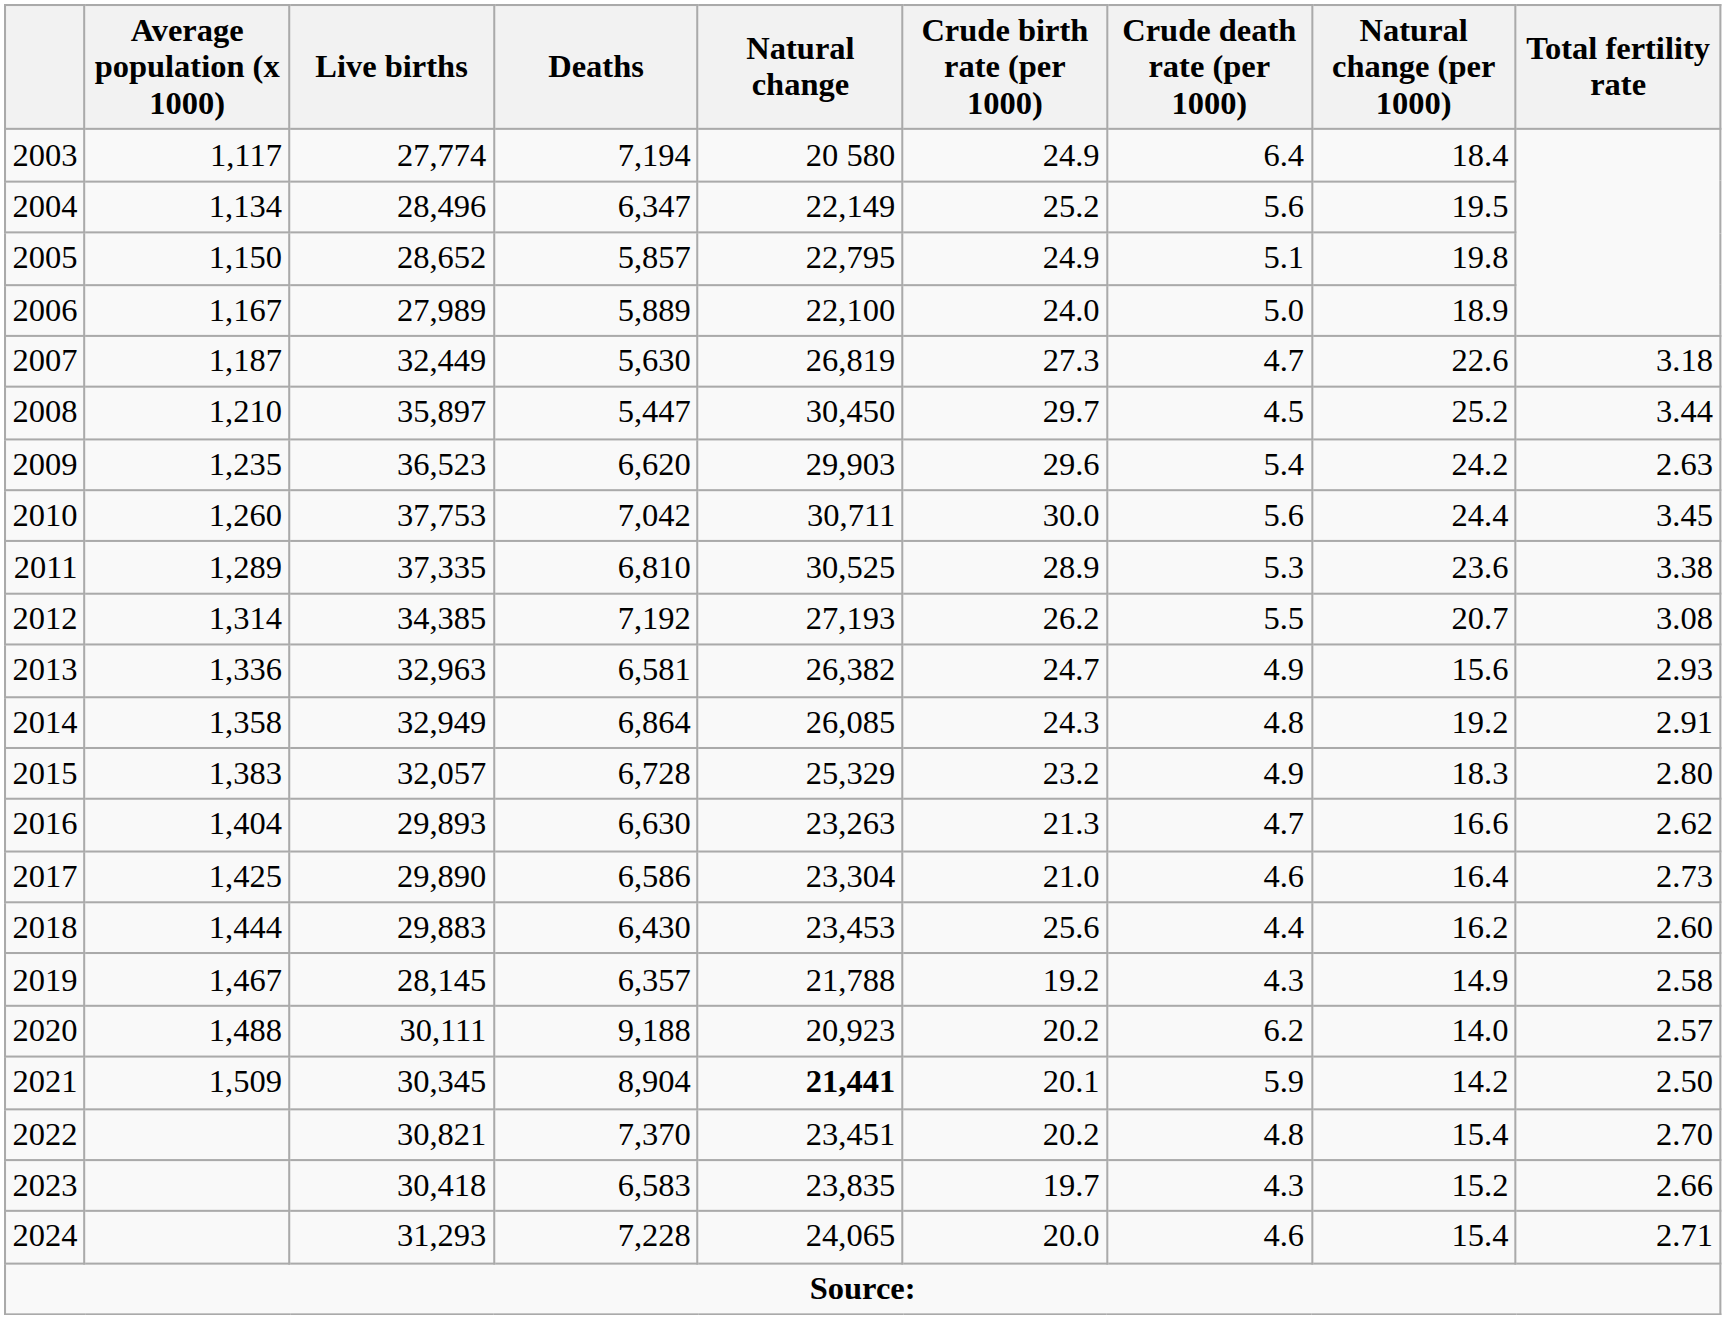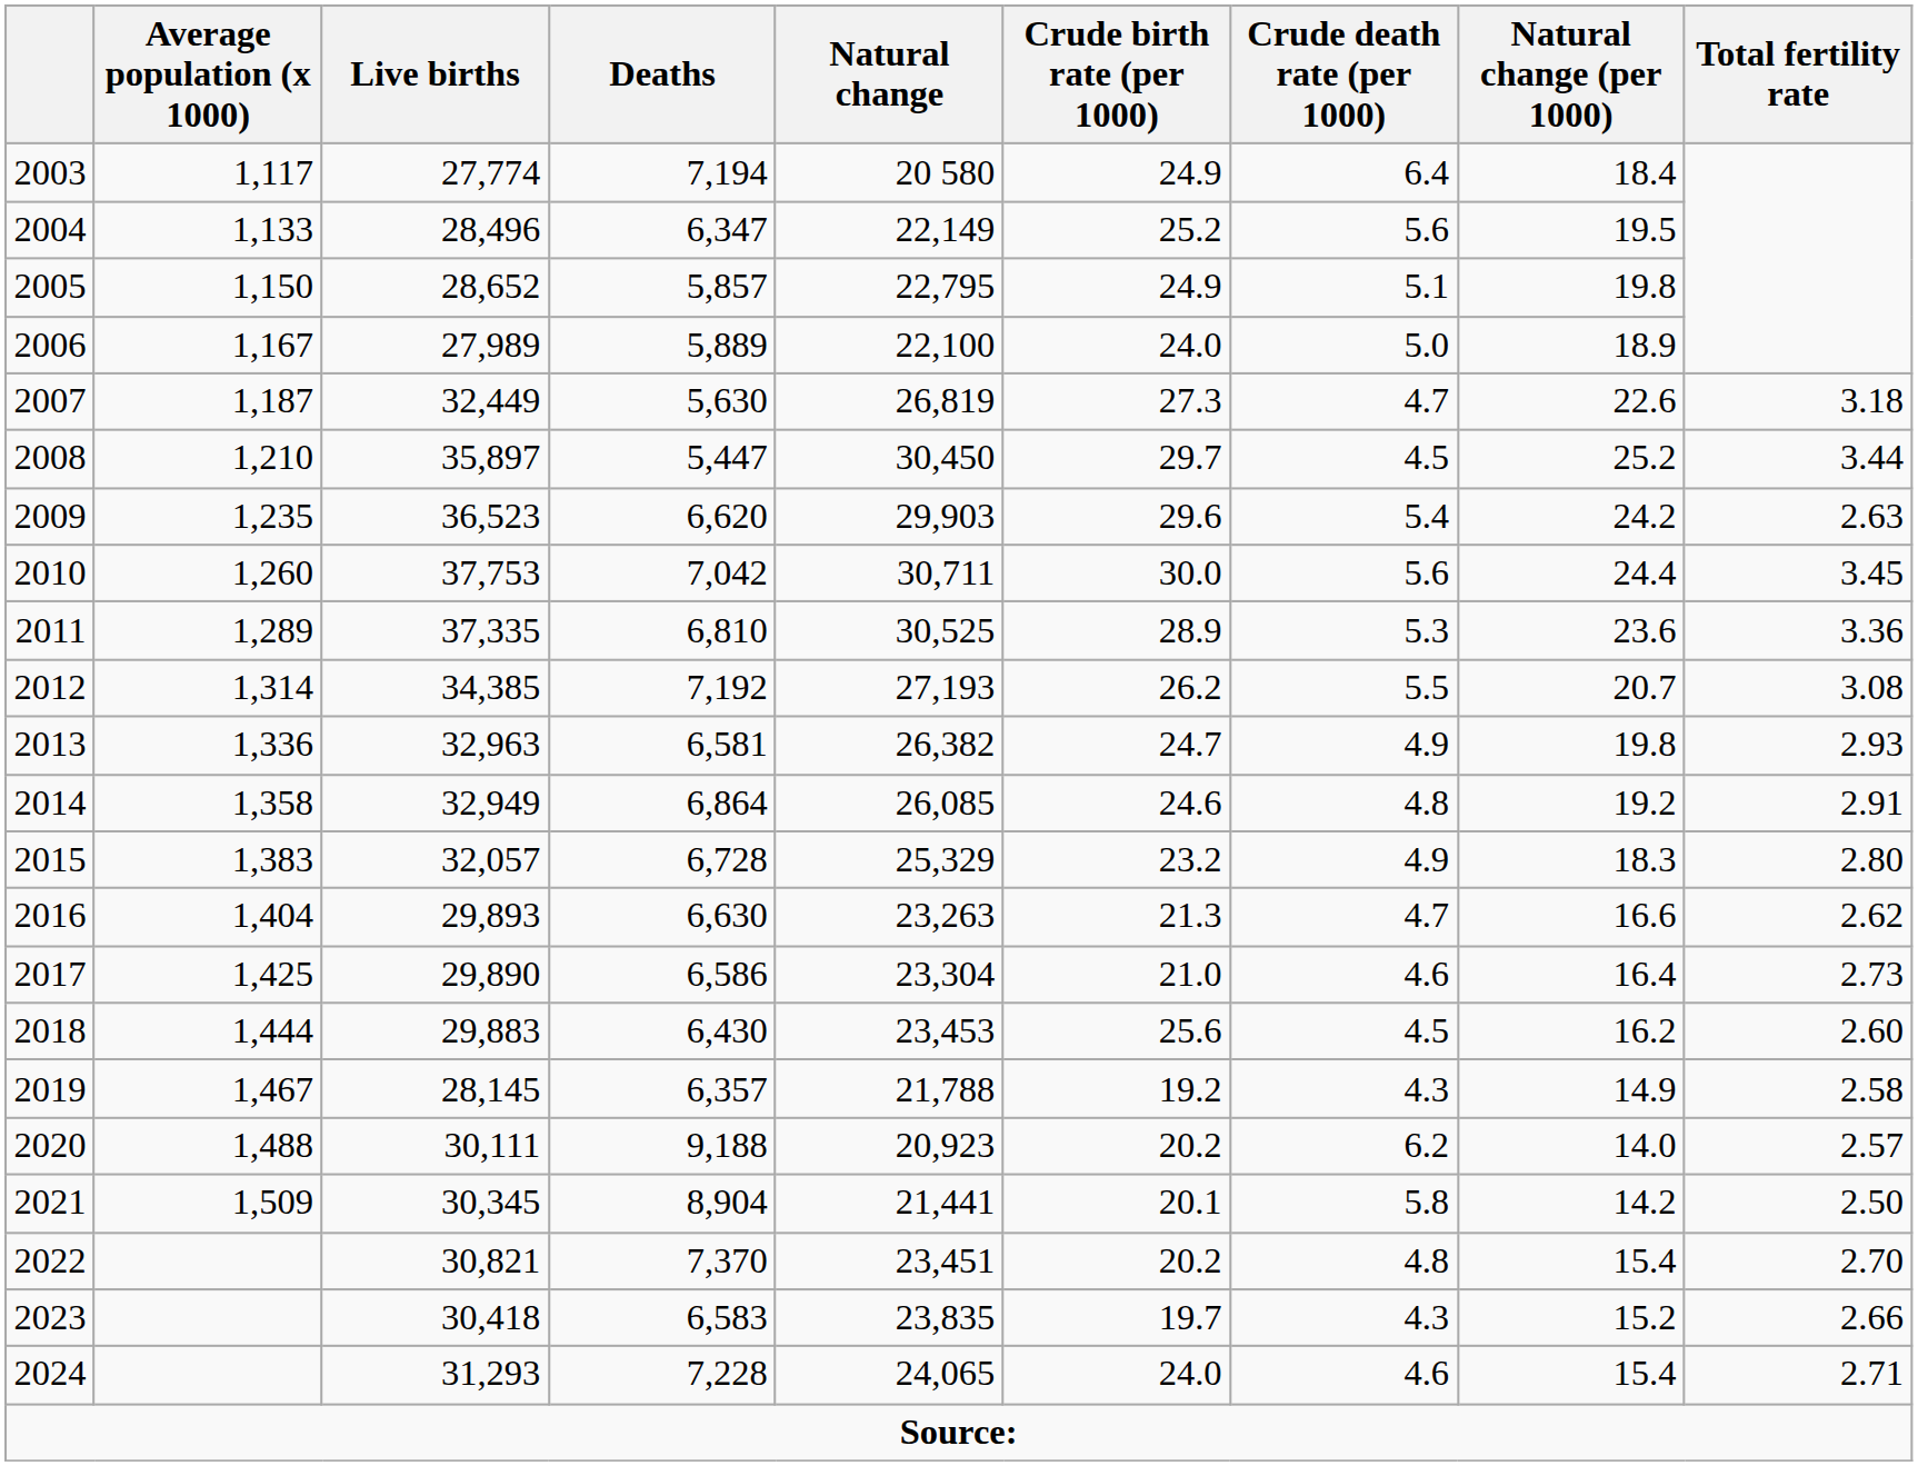 <table class="wikitable" style="text-align: right;">
 <tr>
 <th></th>
 <th style="width:70pt;">Average population (x 1000)</th>
 <th style="width:70pt;">Live births</th>
 <th style="width:70pt;">Deaths</th>
 <th style="width:70pt;">Natural change</th>
 <th style="width:70pt;">Crude birth rate (per 1000)</th>
 <th style="width:70pt;">Crude death rate (per 1000)</th>
 <th style="width:70pt;">Natural change (per 1000)</th>
 <th style="width:70pt;">Total fertility rate</th>
 </tr>
 <tr>
 <td>2003</td>
 <td>1,117</td>
 <td>27,774</td>
 <td>7,194</td>
 <td>20 580</td>
 <td>24.9</td>
 <td>6.4</td>
 <td>18.4</td>
 </tr>
 <tr>
 <td>2004</td>
-<td>1,134</td>
+<td>1,133</td>
 <td>28,496</td>
 <td>6,347</td>
 <td>22,149</td>
 <td>25.2</td>
 <td>5.6</td>
 <td>19.5</td>
 </tr>
 <tr>
 <td>2005</td>
 <td>1,150</td>
 <td>28,652</td>
 <td>5,857</td>
 <td>22,795</td>
 <td>24.9</td>
 <td>5.1</td>
 <td>19.8</td>
 </tr>
 <tr>
 <td>2006</td>
 <td>1,167</td>
 <td>27,989</td>
 <td>5,889</td>
 <td>22,100</td>
 <td>24.0</td>
 <td>5.0</td>
 <td>18.9</td>
 </tr>
 <tr>
 <td>2007</td>
 <td>1,187</td>
 <td>32,449</td>
 <td>5,630</td>
 <td>26,819</td>
 <td>27.3</td>
 <td>4.7</td>
 <td>22.6</td>
 <td>3.18</td>
 </tr>
 <tr>
 <td>2008</td>
 <td>1,210</td>
 <td>35,897</td>
 <td>5,447</td>
 <td>30,450</td>
 <td>29.7</td>
 <td>4.5</td>
 <td>25.2</td>
 <td>3.44</td>
 </tr>
 <tr>
 <td>2009</td>
 <td>1,235</td>
 <td>36,523</td>
 <td>6,620</td>
 <td>29,903</td>
 <td>29.6</td>
 <td>5.4</td>
 <td>24.2</td>
 <td>2.63</td>
 </tr>
 <tr>
 <td>2010</td>
 <td>1,260</td>
 <td>37,753</td>
 <td>7,042</td>
 <td>30,711</td>
 <td>30.0</td>
 <td>5.6</td>
 <td>24.4</td>
 <td>3.45</td>
 </tr>
 <tr>
 <td>2011</td>
 <td>1,289</td>
 <td>37,335</td>
 <td>6,810</td>
 <td>30,525</td>
 <td>28.9</td>
 <td>5.3</td>
 <td>23.6</td>
-<td>3.38</td>
+<td>3.36</td>
 </tr>
 <tr>
 <td>2012</td>
 <td>1,314</td>
 <td>34,385</td>
 <td>7,192</td>
 <td>27,193</td>
 <td>26.2</td>
 <td>5.5</td>
 <td>20.7</td>
 <td>3.08</td>
 </tr>
 <tr>
 <td>2013</td>
 <td>1,336</td>
 <td>32,963</td>
 <td>6,581</td>
 <td>26,382</td>
 <td>24.7</td>
 <td>4.9</td>
-<td>15.6</td>
+<td>19.8</td>
 <td>2.93</td>
 </tr>
 <tr>
 <td>2014</td>
 <td>1,358</td>
 <td>32,949</td>
 <td>6,864</td>
 <td>26,085</td>
-<td>24.3</td>
+<td>24.6</td>
 <td>4.8</td>
 <td>19.2</td>
 <td>2.91</td>
 </tr>
 <tr>
 <td>2015</td>
 <td>1,383</td>
 <td>32,057</td>
 <td>6,728</td>
 <td>25,329</td>
 <td>23.2</td>
 <td>4.9</td>
 <td>18.3</td>
 <td>2.80</td>
 </tr>
 <tr>
 <td>2016</td>
 <td>1,404</td>
 <td>29,893</td>
 <td>6,630</td>
 <td>23,263</td>
 <td>21.3</td>
 <td>4.7</td>
 <td>16.6</td>
 <td>2.62</td>
 </tr>
 <tr>
 <td>2017</td>
 <td>1,425</td>
 <td>29,890</td>
 <td>6,586</td>
 <td>23,304</td>
 <td>21.0</td>
 <td>4.6</td>
 <td>16.4</td>
 <td>2.73</td>
 </tr>
 <tr>
 <td>2018</td>
 <td>1,444</td>
 <td>29,883</td>
 <td>6,430</td>
 <td>23,453</td>
 <td>25.6</td>
-<td>4.4</td>
+<td>4.5</td>
 <td>16.2</td>
 <td>2.60</td>
 </tr>
 <tr>
 <td>2019</td>
 <td>1,467</td>
 <td>28,145</td>
 <td>6,357</td>
 <td>21,788</td>
 <td>19.2</td>
 <td>4.3</td>
 <td>14.9</td>
 <td>2.58</td>
 </tr>
 <tr>
 <td>2020</td>
 <td>1,488</td>
 <td>30,111</td>
 <td>9,188</td>
 <td>20,923</td>
 <td>20.2</td>
 <td>6.2</td>
 <td>14.0</td>
 <td>2.57</td>
 </tr>
 <tr>
 <td>2021</td>
 <td>1,509</td>
 <td>30,345</td>
 <td>8,904</td>
-<td><strong>21,441</strong></td>
+<td>21,441</td>
 <td>20.1</td>
-<td>5.9</td>
+<td>5.8</td>
 <td>14.2</td>
 <td>2.50</td>
 </tr>
 <tr>
 <td>2022</td>
 <td></td>
 <td>30,821</td>
 <td>7,370</td>
 <td>23,451</td>
 <td>20.2</td>
 <td>4.8</td>
 <td>15.4</td>
 <td>2.70</td>
 </tr>
 <tr>
 <td>2023</td>
 <td></td>
 <td>30,418</td>
 <td>6,583</td>
 <td>23,835</td>
 <td>19.7</td>
 <td>4.3</td>
 <td>15.2</td>
 <td>2.66</td>
 </tr>
 <tr>
 <td>2024</td>
 <td></td>
 <td>31,293</td>
 <td>7,228</td>
 <td>24,065</td>
-<td>20.0</td>
+<td>24.0</td>
 <td>4.6</td>
 <td>15.4</td>
 <td>2.71</td>
 </tr>
 <tr>
 <td colspan="9" style="text-align: center;"><strong>Source:</strong></td>
 </tr>
 </table>
